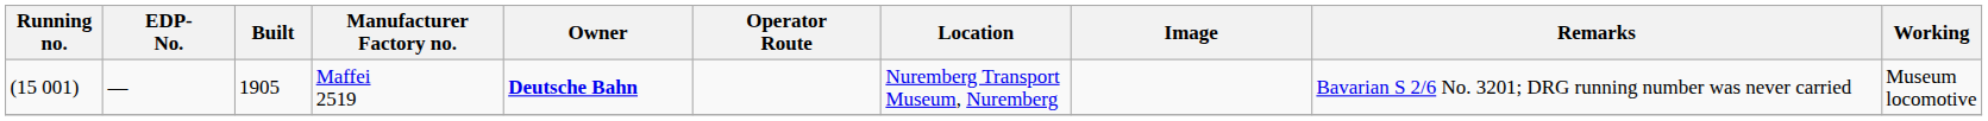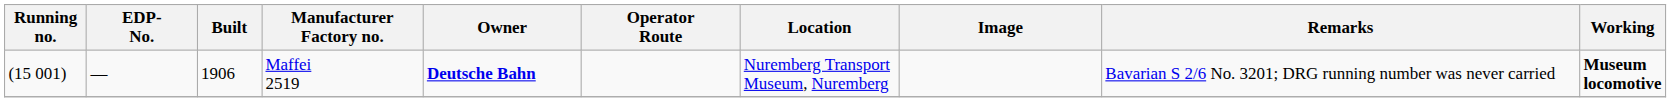 <table class="wikitable" style="width="100%"; border:solid 1px #AAAAAA;background:#e3e3e3;">
 <tr>
 <th width="5%">Running<br>no.</th>
 <th width="7%">EDP-<br>No.</th>
 <th width="4%">Built</th>
 <th width="10%">Manufacturer<br>Factory no.</th>
 <th width="10%">Owner</th>
 <th width="10%">Operator<br>Route</th>
 <th width="10%">Location</th>
 <th width="13%">Image</th>
 <th width="37%">Remarks</th>
 <th width="7%">Working</th>
 </tr>
 <tr>
 <td>(15 001)</td>
 <td>—</td>
-<td>1905</td>
+<td>1906</td>
 <td><a href='#'>Maffei</a><br>2519</td>
 <td><strong><a href='#'>Deutsche Bahn</a></strong></td>
 <td></td>
 <td><a href='#'>Nuremberg Transport Museum</a>, <a href='#'>Nuremberg</a></td>
 <td></td>
 <td><a href='#'>Bavarian S 2/6</a> No. 3201; DRG running number was never carried</td>
-<td>Museum locomotive</td>
+<td><strong>Museum locomotive</strong></td>
 </tr>
 <tr>
 </tr>
 </table>
